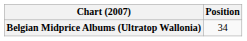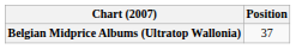 <table class="wikitable sortable plainrowheaders">
 <tr>
 <th scope="col">Chart (2007)</th>
 <th scope="col">Position</th>
 </tr>
 <tr>
 <th scope="row">Belgian Midprice Albums (Ultratop Wallonia)</th>
-<td style="text-align:center;">34</td>
+<td style="text-align:center;">37</td>
 </tr>
 </table>
